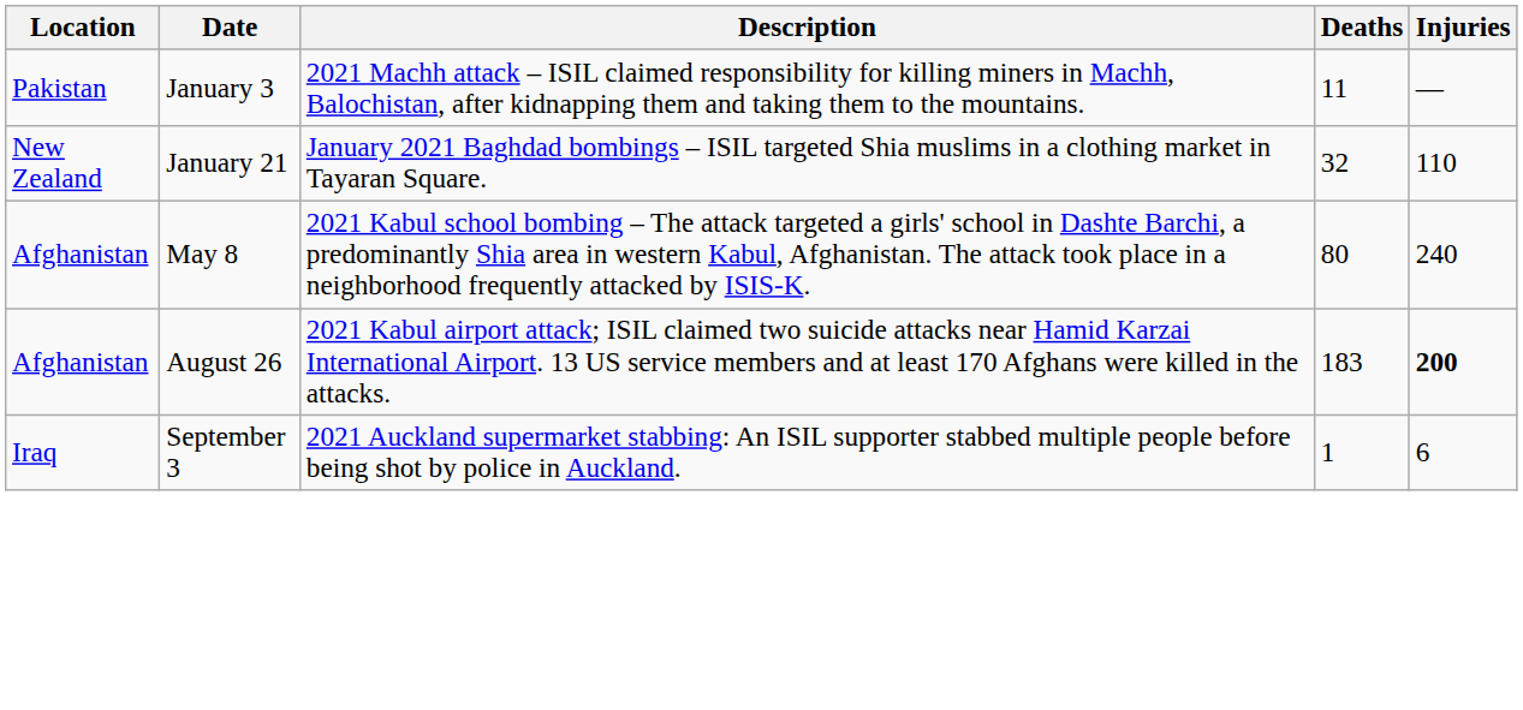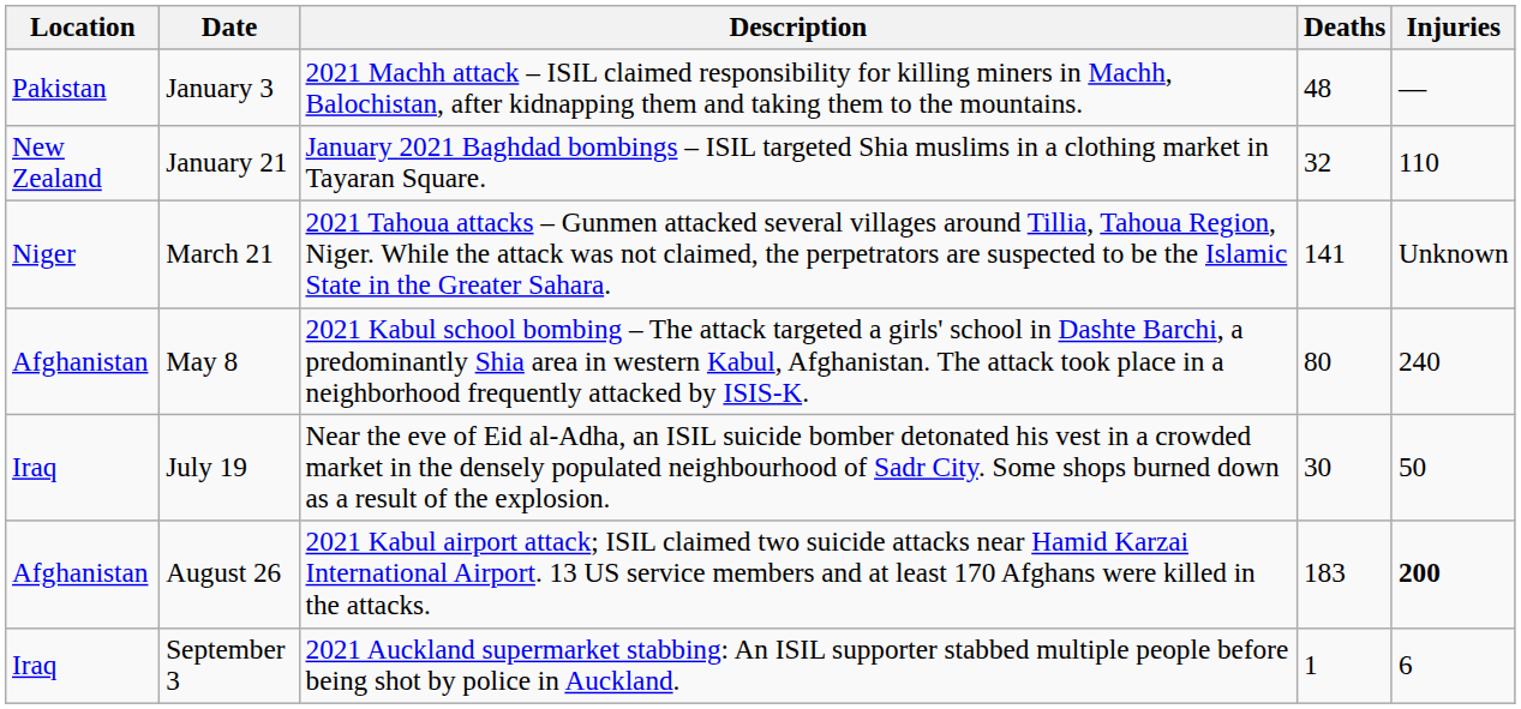 <table class="wikitable sortable">
 <tr>
 <th scope="col">Location</th>
 <th scope="col" data-sort-type="date">Date</th>
 <th scope="col" class="unsortable">Description</th>
 <th scope="col" data-sort-type="number">Deaths</th>
 <th scope="col" data-sort-type="number">Injuries</th>
 </tr>
 <tr>
 <td><a href='#'>Pakistan</a></td>
 <td>January 3</td>
 <td><a href='#'>2021 Machh attack</a> – ISIL claimed responsibility for killing miners in <a href='#'>Machh</a>, <a href='#'>Balochistan</a>, after kidnapping them and taking them to the mountains.</td>
-<td>11</td>
+<td>48</td>
 <td>—</td>
 </tr>
 <tr>
 <td><a href='#'>New Zealand</a></td>
 <td>January 21</td>
 <td><a href='#'>January 2021 Baghdad bombings</a> – ISIL targeted Shia muslims in a clothing market in Tayaran Square.</td>
 <td>32</td>
 <td>110</td>
 </tr>
 <tr>
+<td><a href='#'>Niger</a></td>
+<td>March 21</td>
+<td><a href='#'>2021 Tahoua attacks</a> – Gunmen attacked several villages around <a href='#'>Tillia</a>, <a href='#'>Tahoua Region</a>, Niger. While the attack was not claimed, the perpetrators are suspected to be the <a href='#'>Islamic State in the Greater Sahara</a>.</td>
+<td>141</td>
+<td>Unknown</td>
+</tr>
+<tr>
 <td><a href='#'>Afghanistan</a></td>
 <td>May 8</td>
 <td><a href='#'>2021 Kabul school bombing</a> – The attack targeted a girls' school in <a href='#'>Dashte Barchi</a>, a predominantly <a href='#'>Shia</a> area in western <a href='#'>Kabul</a>, Afghanistan. The attack took place in a neighborhood frequently attacked by <a href='#'>ISIS-K</a>.</td>
 <td>80</td>
 <td>240</td>
+</tr>
+<tr>
+<td><a href='#'>Iraq</a></td>
+<td>July 19</td>
+<td>Near the eve of Eid al-Adha, an ISIL suicide bomber detonated his vest in a crowded market in the densely populated neighbourhood of <a href='#'>Sadr City</a>. Some shops burned down as a result of the explosion.</td>
+<td>30</td>
+<td>50</td>
 </tr>
 <tr>
 <td><a href='#'>Afghanistan</a></td>
 <td>August 26</td>
 <td><a href='#'>2021 Kabul airport attack</a>; ISIL claimed two suicide attacks near <a href='#'>Hamid Karzai International Airport</a>. 13 US service members and at least 170 Afghans were killed in the attacks.</td>
 <td>183</td>
 <td><strong>200</strong></td>
 </tr>
 <tr>
 <td><a href='#'>Iraq</a></td>
 <td>September 3</td>
 <td><a href='#'>2021 Auckland supermarket stabbing</a>: An ISIL supporter stabbed multiple people before being shot by police in <a href='#'>Auckland</a>.</td>
 <td>1</td>
 <td>6</td>
 </tr>
 </table>
